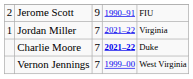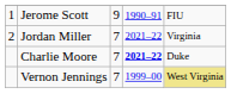 <table class="wikitable">
 <tr>
 </tr>
 <tr>
-<td>2</td>
+<td>1</td>
 <td>Jerome Scott</td>
 <td>9</td>
 <td style="font-size:80%;"><a href='#'>1990–91</a></td>
 <td style="font-size:80%;">FIU</td>
 </tr>
 <tr>
-<td>1</td>
+<td>2</td>
 <td>Jordan Miller</td>
 <td>7</td>
 <td style="font-size:80%;"><a href='#'>2021–22</a></td>
 <td style="font-size:80%;">Virginia</td>
 </tr>
 <tr>
 <td></td>
 <td>Charlie Moore</td>
 <td>7</td>
 <td style="font-size:80%;"><strong><a href='#'>2021–22</a></strong></td>
 <td style="font-size:80%;">Duke</td>
 </tr>
 <tr>
 <td></td>
 <td>Vernon Jennings</td>
 <td>7</td>
 <td style="font-size:80%;"><a href='#'>1999–00</a></td>
-<td style="font-size:80%;">West Virginia</td>
+<td style="background: khaki; font-size:80%;">West Virginia</td>
 </tr>
 </table>
